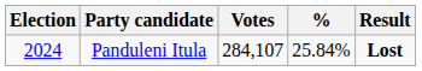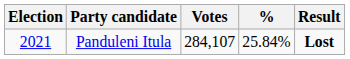 <table class=wikitable style=text-align:center>
 <tr>
 <th>Election</th>
 <th>Party candidate</th>
 <th>Votes</th>
 <th>%</th>
 <th>Result</th>
 </tr>
 <tr>
-<td><a href='#'>2024</a></td>
+<td><a href='#'>2021</a></td>
 <td><a href='#'>Panduleni Itula</a></td>
 <td>284,107</td>
 <td>25.84%</td>
 <td><strong>Lost</strong> </td>
 </tr>
 </table>
